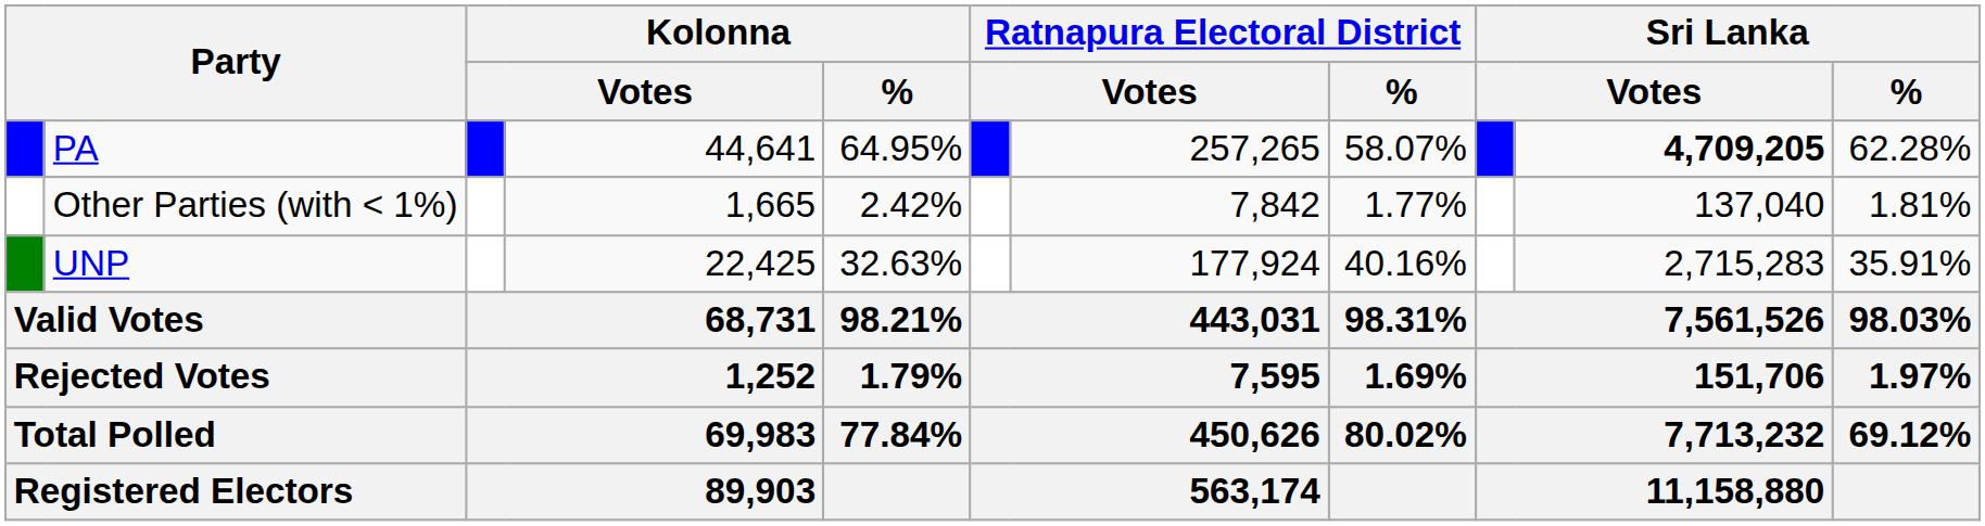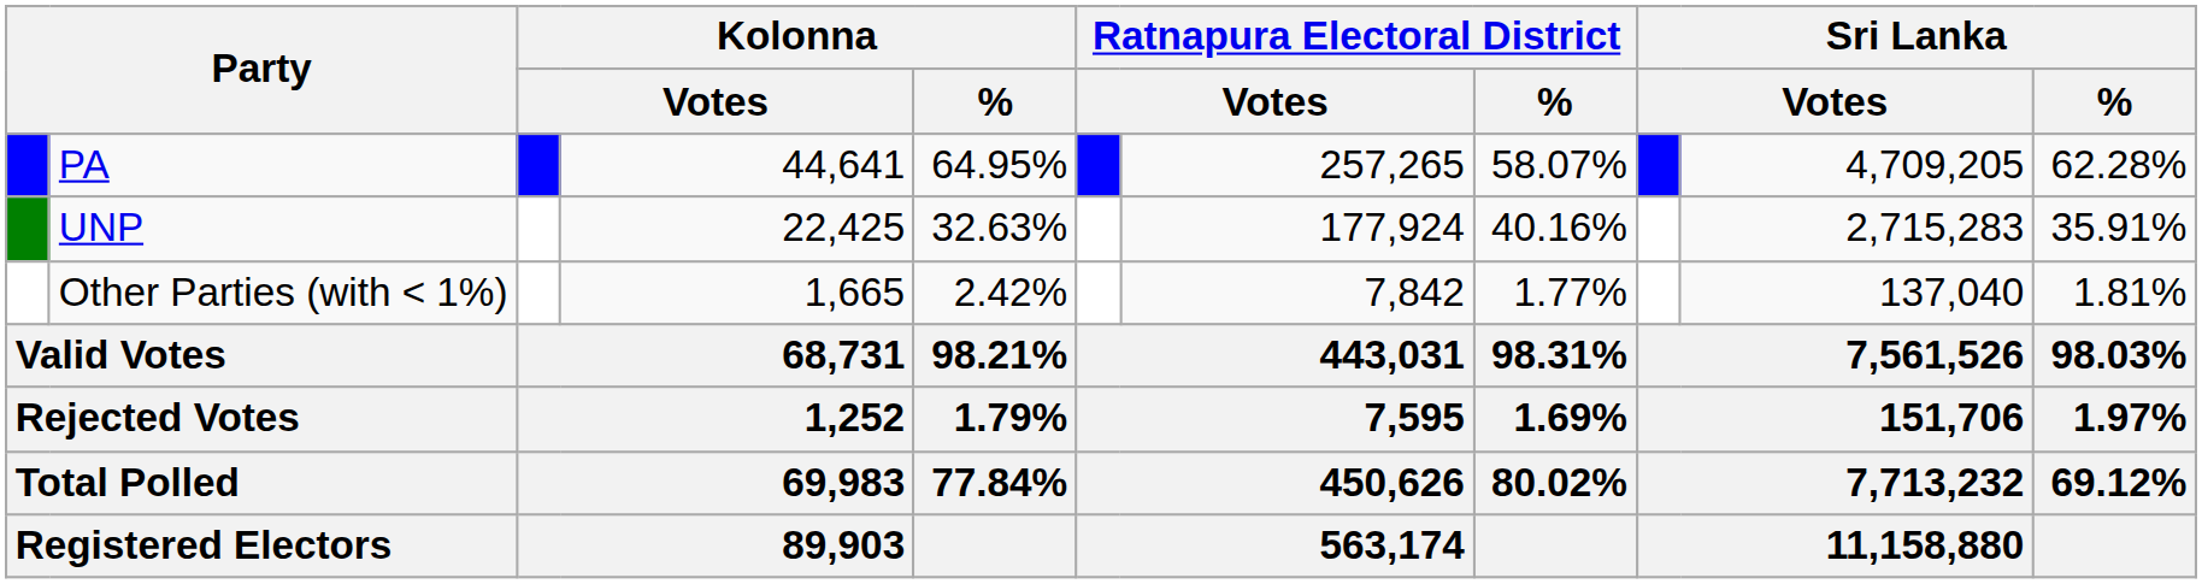 <table class="wikitable">
 <tr>
 <th colspan="2" width="144px"rowspan="2">Party</th>
 <th colspan="3" width="216px">Kolonna</th>
 <th colspan="3" width="216px"><a href='#'>Ratnapura Electoral District</a></th>
 <th colspan="3" width="216px">Sri Lanka</th>
 </tr>
 <tr>
 <th colspan="2" width="144px">Votes</th>
 <th>%</th>
 <th colspan="2" width="144px">Votes</th>
 <th>%</th>
 <th colspan="2" width="144px">Votes</th>
 <th>%</th>
 </tr>
 <tr>
 <td style="background-color:blue;" width="10px"></td>
 <td style="text-align:left;"><a href='#'>PA</a></td>
 <td style="background-color:blue;" width="10px"></td>
 <td style="text-align:right;">44,641</td>
 <td style="text-align:right;">64.95%</td>
 <td style="background-color:blue;" width="10px"></td>
 <td style="text-align:right;">257,265</td>
 <td style="text-align:right;">58.07%</td>
 <td style="background-color:blue;" width="10px"></td>
-<td style="text-align:right;"><strong>4,709,205</strong></td>
+<td style="text-align:right;">4,709,205</td>
 <td style="text-align:right;">62.28%</td>
+</tr>
+<tr>
+<td style="background-color:green;" width="10px"></td>
+<td style="text-align:left;"><a href='#'>UNP</a></td>
+<td style="background-color:white;" width="10px"></td>
+<td style="text-align:right;">22,425</td>
+<td style="text-align:right;">32.63%</td>
+<td style="background-color:white;" width="10px"></td>
+<td style="text-align:right;">177,924</td>
+<td style="text-align:right;">40.16%</td>
+<td style="background-color:white;" width="10px"></td>
+<td style="text-align:right;">2,715,283</td>
+<td style="text-align:right;">35.91%</td>
 </tr>
 <tr>
 <td style="background-color:white;" width="10px"></td>
 <td style="text-align:left;">Other Parties (with < 1%)</td>
 <td style="background-color:white;" width="10px"></td>
 <td style="text-align:right;">1,665</td>
 <td style="text-align:right;">2.42%</td>
 <td style="background-color:white;" width="10px"></td>
 <td style="text-align:right;">7,842</td>
 <td style="text-align:right;">1.77%</td>
 <td style="background-color:white;" width="10px"></td>
 <td style="text-align:right;">137,040</td>
 <td style="text-align:right;">1.81%</td>
-</tr>
-<tr>
-<td style="background-color:green;" width="10px"></td>
-<td style="text-align:left;"><a href='#'>UNP</a></td>
-<td style="background-color:white;" width="10px"></td>
-<td style="text-align:right;">22,425</td>
-<td style="text-align:right;">32.63%</td>
-<td style="background-color:white;" width="10px"></td>
-<td style="text-align:right;">177,924</td>
-<td style="text-align:right;">40.16%</td>
-<td style="background-color:white;" width="10px"></td>
-<td style="text-align:right;">2,715,283</td>
-<td style="text-align:right;">35.91%</td>
 </tr>
 <tr>
 <th colspan="2" width="144px"style="text-align:left;">Valid Votes</th>
 <th style="text-align:right;"colspan="2" width="144px">68,731</th>
 <th style="text-align:right;">98.21%</th>
 <th style="text-align:right;"colspan="2" width="144px">443,031</th>
 <th style="text-align:right;">98.31%</th>
 <th style="text-align:right;"colspan="2" width="144px">7,561,526</th>
 <th style="text-align:right;">98.03%</th>
 </tr>
 <tr>
 <th colspan="2" width="144px"style="text-align:left;">Rejected Votes</th>
 <th style="text-align:right;"colspan="2" width="144px">1,252</th>
 <th style="text-align:right;">1.79%</th>
 <th style="text-align:right;"colspan="2" width="144px">7,595</th>
 <th style="text-align:right;">1.69%</th>
 <th style="text-align:right;"colspan="2" width="144px">151,706</th>
 <th style="text-align:right;">1.97%</th>
 </tr>
 <tr>
 <th colspan="2" width="144px"style="text-align:left;">Total Polled</th>
 <th style="text-align:right;"colspan="2" width="144px">69,983</th>
 <th style="text-align:right;">77.84%</th>
 <th style="text-align:right;"colspan="2" width="144px">450,626</th>
 <th style="text-align:right;">80.02%</th>
 <th style="text-align:right;"colspan="2" width="144px">7,713,232</th>
 <th style="text-align:right;">69.12%</th>
 </tr>
 <tr>
 <th colspan="2" width="144px"style="text-align:left;">Registered Electors</th>
 <th style="text-align:right;"colspan="2" width="144px">89,903</th>
 <th></th>
 <th style="text-align:right;"colspan="2" width="144px">563,174</th>
 <th></th>
 <th style="text-align:right;"colspan="2" width="144px">11,158,880</th>
 <th></th>
 </tr>
 </table>
